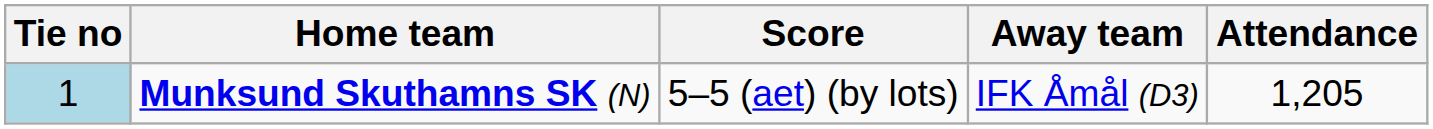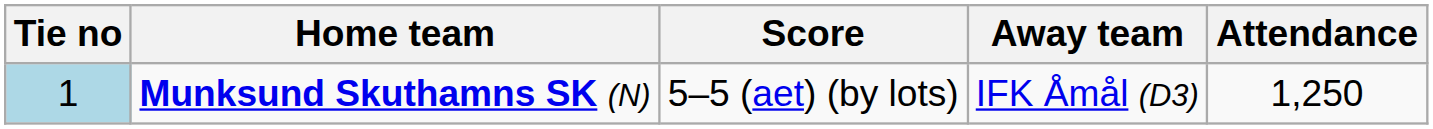 <table class="wikitable" style="text-align:center">
 <tr>
 <th style= width="40px">Tie no</th>
 <th style= width="150px">Home team</th>
 <th style= width="60px">Score</th>
 <th style= width="150px">Away team</th>
 <th style= width="30px">Attendance</th>
 </tr>
 <tr>
 <td style="background: lightblue;">1</td>
 <td><strong><a href='#'>Munksund Skuthamns SK</a></strong> <em><small>(N)</small></em></td>
 <td>5–5 (<a href='#'>aet</a>) (by lots)</td>
 <td><a href='#'>IFK Åmål</a> <em><small>(D3)</small></em></td>
-<td>1,205</td>
+<td>1,250</td>
 </tr>
 </table>
